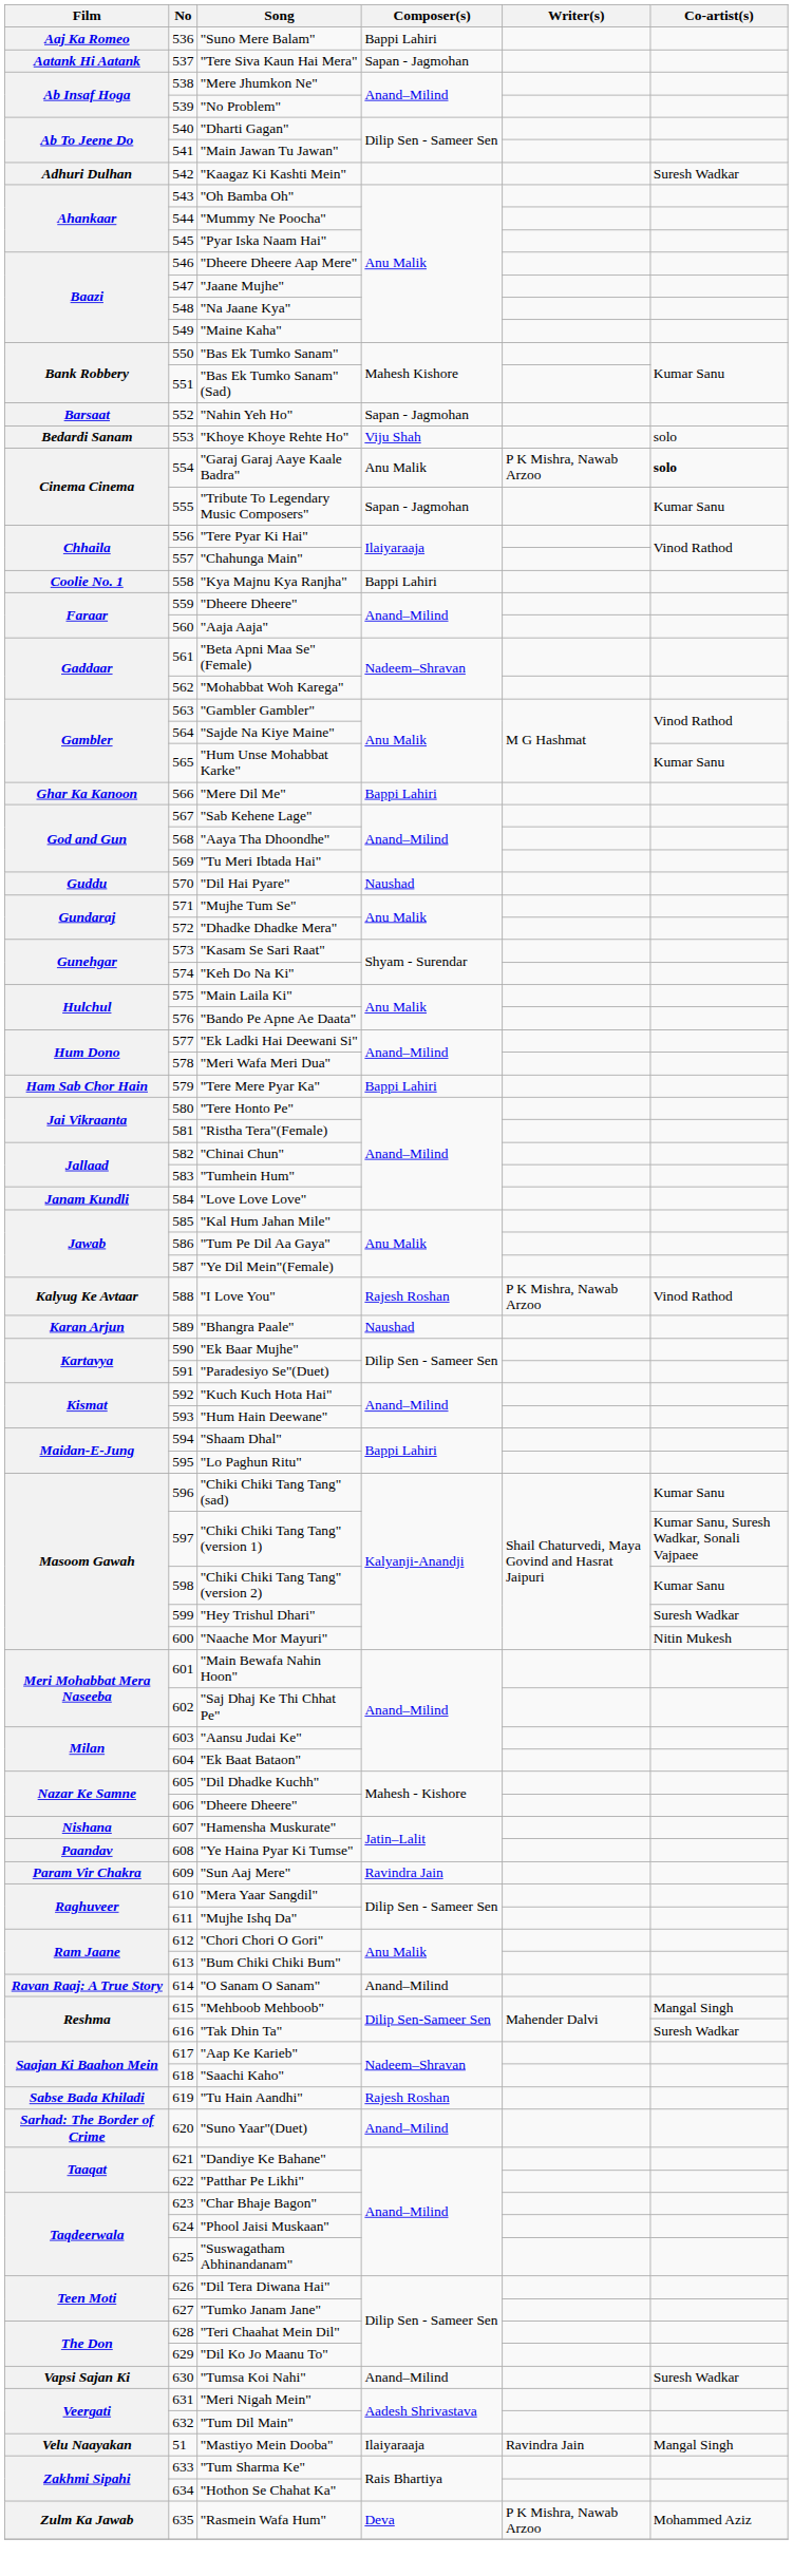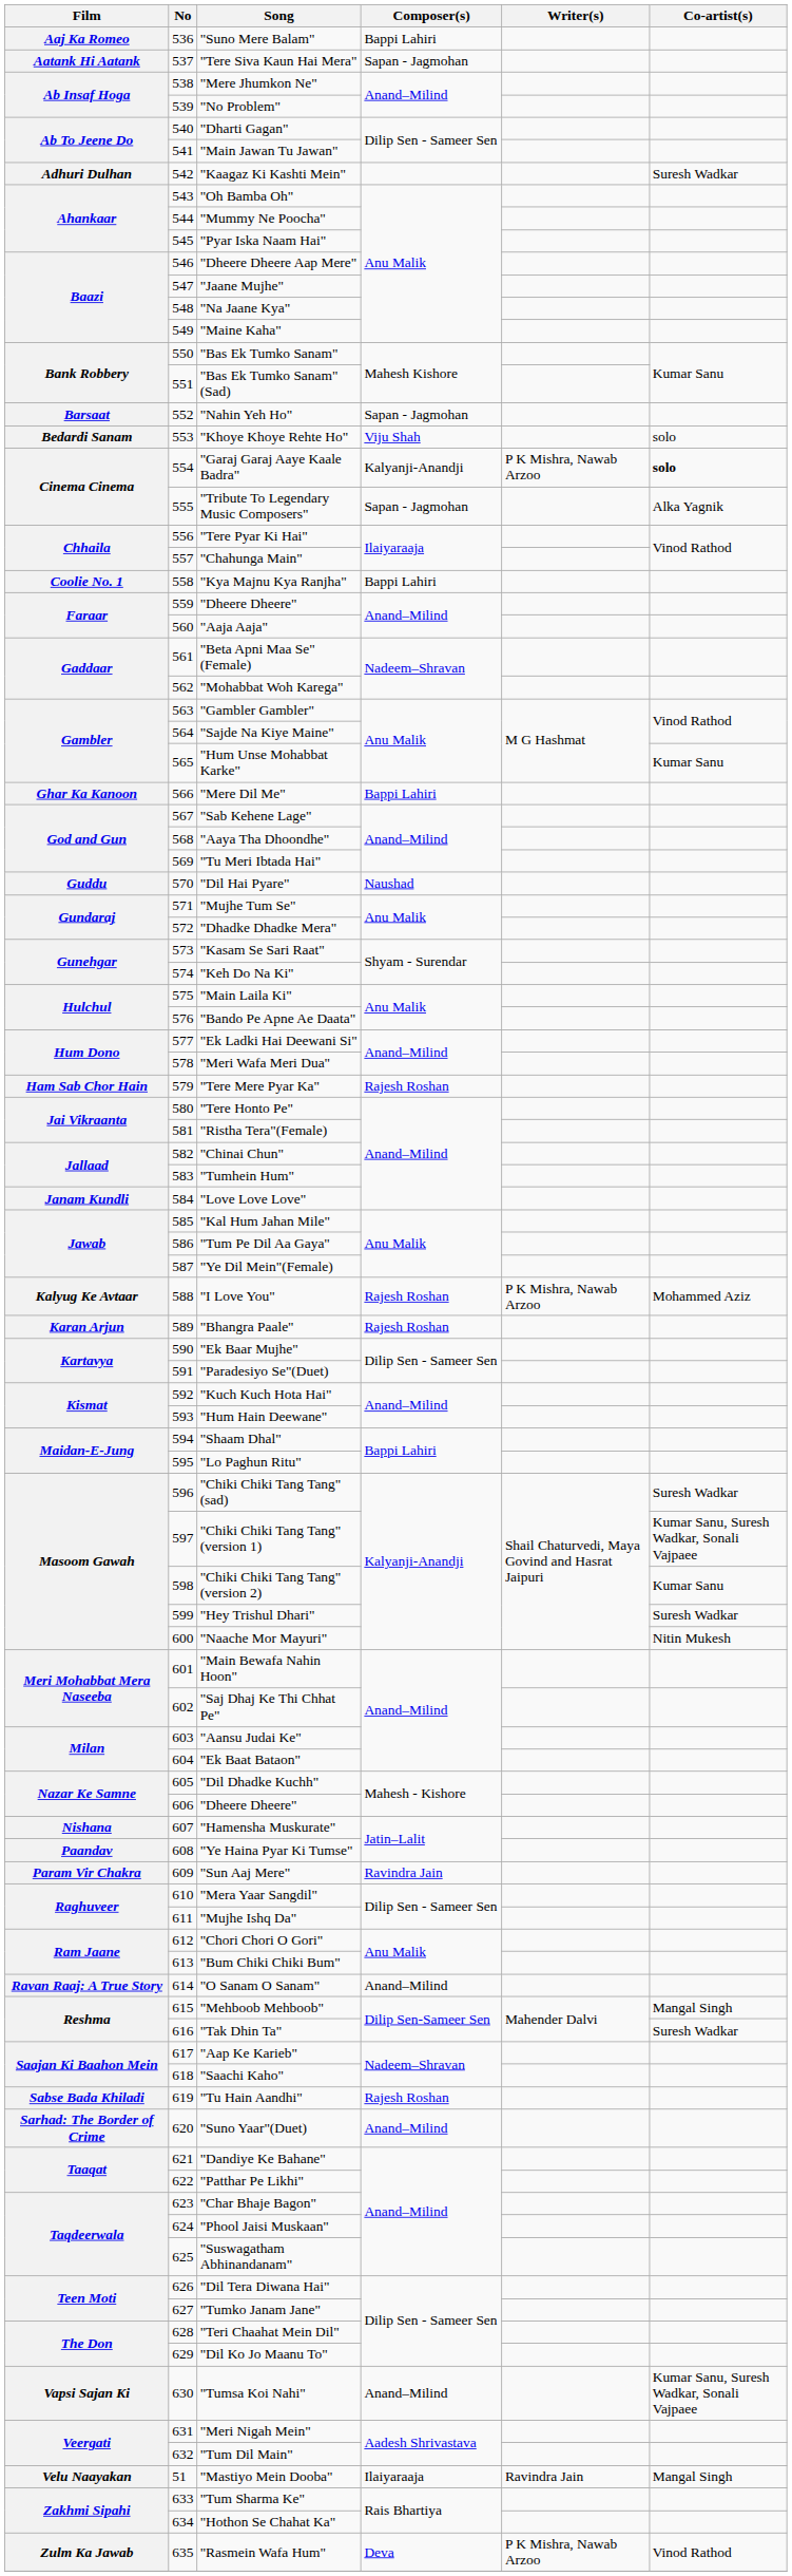 <table class="wikitable plainrowheaders" width="100%" textcolor:#000;">
 <tr>
 <th scope="col" width=21%><strong>Film</strong></th>
 <th><strong>No</strong></th>
 <th scope="col" width=21%><strong>Song</strong></th>
 <th scope="col" width=18%><strong>Composer(s)</strong></th>
 <th>Writer(s)</th>
 <th>Co-artist(s)</th>
 </tr>
 <tr>
 <th><a href='#'><em>Aaj Ka Romeo</em></a></th>
 <td>536</td>
 <td>"Suno Mere Balam"</td>
 <td>Bappi Lahiri</td>
 <td></td>
 <td></td>
 </tr>
 <tr>
 <th><em><a href='#'>Aatank Hi Aatank</a></em></th>
 <td>537</td>
 <td>"Tere Siva Kaun Hai Mera"</td>
 <td>Sapan - Jagmohan</td>
 <td></td>
 <td></td>
 </tr>
 <tr>
 <th rowspan="2"><em><a href='#'>Ab Insaf Hoga</a></em></th>
 <td>538</td>
 <td>"Mere Jhumkon Ne"</td>
 <td rowspan="2"><a href='#'>Anand–Milind</a></td>
 <td></td>
 <td></td>
 </tr>
 <tr>
 <td>539</td>
 <td>"No Problem"</td>
 <td></td>
 <td></td>
 </tr>
 <tr>
 <th rowspan="2"><a href='#'><em>Ab To Jeene Do</em></a></th>
 <td>540</td>
 <td>"Dharti Gagan"</td>
 <td rowspan="2">Dilip Sen - Sameer Sen</td>
 <td></td>
 <td></td>
 </tr>
 <tr>
 <td>541</td>
 <td>"Main Jawan Tu Jawan"</td>
 <td></td>
 <td></td>
 </tr>
 <tr>
 <th rowspan="1"><em>Adhuri Dulhan</em></th>
 <td>542</td>
 <td>"Kaagaz Ki Kashti Mein"</td>
 <td></td>
 <td></td>
 <td>Suresh Wadkar</td>
 </tr>
 <tr>
 <th rowspan="3"><em><a href='#'>Ahankaar</a></em></th>
 <td>543</td>
 <td>"Oh Bamba Oh"</td>
 <td rowspan="7"><a href='#'>Anu Malik</a></td>
 <td></td>
 <td></td>
 </tr>
 <tr>
 <td>544</td>
 <td>"Mummy Ne Poocha"</td>
 <td></td>
 <td></td>
 </tr>
 <tr>
 <td>545</td>
 <td>"Pyar Iska Naam Hai"</td>
 <td></td>
 <td></td>
 </tr>
 <tr>
 <th rowspan="4"><a href='#'><em>Baazi</em></a></th>
 <td>546</td>
 <td>"Dheere Dheere Aap Mere"</td>
 <td></td>
 <td></td>
 </tr>
 <tr>
 <td>547</td>
 <td>"Jaane Mujhe"</td>
 <td></td>
 <td></td>
 </tr>
 <tr>
 <td>548</td>
 <td>"Na Jaane Kya"</td>
 <td></td>
 <td></td>
 </tr>
 <tr>
 <td>549</td>
 <td>"Maine Kaha"</td>
 <td></td>
 <td></td>
 </tr>
 <tr>
 <th rowspan="2"><em>Bank Robbery</em></th>
 <td>550</td>
 <td>"Bas Ek Tumko Sanam"</td>
 <td rowspan="2">Mahesh Kishore</td>
 <td></td>
 <td rowspan=2>Kumar Sanu</td>
 </tr>
 <tr>
 <td>551</td>
 <td>"Bas Ek Tumko Sanam" (Sad)</td>
 <td></td>
 </tr>
 <tr>
 <th><a href='#'><em>Barsaat</em></a></th>
 <td>552</td>
 <td>"Nahin Yeh Ho"</td>
 <td>Sapan - Jagmohan</td>
 <td></td>
 <td></td>
 </tr>
 <tr>
 <th rowspan="1"><em>Bedardi Sanam</em></th>
 <td>553</td>
 <td>"Khoye Khoye Rehte Ho"</td>
 <td><a href='#'>Viju Shah</a></td>
 <td></td>
 <td>solo</td>
 </tr>
 <tr>
 <th rowspan="2"><em>Cinema Cinema</em></th>
 <td>554</td>
 <td>"Garaj Garaj Aaye Kaale Badra"</td>
-<td>Anu Malik</td>
+<td>Kalyanji-Anandji</td>
 <td>P K Mishra, Nawab Arzoo</td>
 <td><strong>solo</strong></td>
 </tr>
 <tr>
 <td>555</td>
 <td>"Tribute To Legendary Music Composers"</td>
 <td>Sapan - Jagmohan</td>
 <td></td>
-<td>Kumar Sanu</td>
+<td>Alka Yagnik</td>
 </tr>
 <tr>
 <th rowspan="2"><em><a href='#'>Chhaila</a></em></th>
 <td>556</td>
 <td>"Tere Pyar Ki Hai"</td>
 <td rowspan="2"><a href='#'>Ilaiyaraaja</a></td>
 <td></td>
 <td rowspan=2>Vinod Rathod</td>
 </tr>
 <tr>
 <td>557</td>
 <td>"Chahunga Main"</td>
 <td></td>
 </tr>
 <tr>
 <th><a href='#'><em>Coolie No. 1</em></a></th>
 <td>558</td>
 <td>"Kya Majnu Kya Ranjha"</td>
 <td>Bappi Lahiri</td>
 <td></td>
 <td></td>
 </tr>
 <tr>
 <th rowspan="2"><a href='#'><em>Faraar</em></a></th>
 <td>559</td>
 <td>"Dheere Dheere"</td>
 <td rowspan="2"><a href='#'>Anand–Milind</a></td>
 <td></td>
 <td></td>
 </tr>
 <tr>
 <td>560</td>
 <td>"Aaja Aaja"</td>
 <td></td>
 <td></td>
 </tr>
 <tr>
 <th rowspan="2"><a href='#'><em>Gaddaar</em></a></th>
 <td>561</td>
 <td>"Beta Apni Maa Se"(Female)</td>
 <td rowspan="2"><a href='#'>Nadeem–Shravan</a></td>
 <td></td>
 <td></td>
 </tr>
 <tr>
 <td>562</td>
 <td>"Mohabbat Woh Karega"</td>
 <td></td>
 <td></td>
 </tr>
 <tr>
 <th rowspan="3"><em><a href='#'>Gambler</a></em></th>
 <td>563</td>
 <td>"Gambler Gambler"</td>
 <td rowspan="3"><a href='#'>Anu Malik</a></td>
 <td rowspan=3>M G Hashmat</td>
 <td rowspan=2>Vinod Rathod</td>
 </tr>
 <tr>
 <td>564</td>
 <td>"Sajde Na Kiye Maine"</td>
 </tr>
 <tr>
 <td>565</td>
 <td>"Hum Unse Mohabbat Karke"</td>
 <td>Kumar Sanu</td>
 </tr>
 <tr>
 <th><a href='#'><em>Ghar Ka Kanoon</em></a></th>
 <td>566</td>
 <td>"Mere Dil Me"</td>
 <td><a href='#'>Bappi Lahiri</a></td>
 <td></td>
 <td></td>
 </tr>
 <tr>
 <th rowspan="3"><em><a href='#'>God and Gun</a></em></th>
 <td>567</td>
 <td>"Sab Kehene Lage"</td>
 <td rowspan="3"><a href='#'>Anand–Milind</a></td>
 <td></td>
 <td></td>
 </tr>
 <tr>
 <td>568</td>
 <td>"Aaya Tha Dhoondhe"</td>
 <td></td>
 <td></td>
 </tr>
 <tr>
 <td>569</td>
 <td>"Tu Meri Ibtada Hai"</td>
 <td></td>
 <td></td>
 </tr>
 <tr>
 <th><a href='#'><em>Guddu</em></a></th>
 <td>570</td>
 <td>"Dil Hai Pyare"</td>
 <td><a href='#'>Naushad</a></td>
 <td></td>
 <td></td>
 </tr>
 <tr>
 <th rowspan="2"><em><a href='#'>Gundaraj</a></em></th>
 <td>571</td>
 <td>"Mujhe Tum Se"</td>
 <td rowspan="2"><a href='#'>Anu Malik</a></td>
 <td></td>
 <td></td>
 </tr>
 <tr>
 <td>572</td>
 <td>"Dhadke Dhadke Mera"</td>
 <td></td>
 <td></td>
 </tr>
 <tr>
 <th rowspan="2"><em><a href='#'>Gunehgar</a></em></th>
 <td>573</td>
 <td>"Kasam Se Sari Raat"</td>
 <td rowspan="2">Shyam - Surendar</td>
 <td></td>
 <td></td>
 </tr>
 <tr>
 <td>574</td>
 <td>"Keh Do Na Ki"</td>
 <td></td>
 <td></td>
 </tr>
 <tr>
 <th rowspan="2"><a href='#'><em>Hulchul</em></a></th>
 <td>575</td>
 <td>"Main Laila Ki"</td>
 <td rowspan="2"><a href='#'>Anu Malik</a></td>
 <td></td>
 <td></td>
 </tr>
 <tr>
 <td>576</td>
 <td>"Bando Pe Apne Ae Daata"</td>
 <td></td>
 <td></td>
 </tr>
 <tr>
 <th rowspan="2"><a href='#'><em>Hum Dono</em></a></th>
 <td>577</td>
 <td>"Ek Ladki Hai Deewani Si"</td>
 <td rowspan="2"><a href='#'>Anand–Milind</a></td>
 <td></td>
 <td></td>
 </tr>
 <tr>
 <td>578</td>
 <td>"Meri Wafa Meri Dua"</td>
 <td></td>
 <td></td>
 </tr>
 <tr>
 <th><a href='#'><em>Ham Sab Chor Hain</em></a></th>
 <td>579</td>
 <td>"Tere Mere Pyar Ka"</td>
-<td><a href='#'>Bappi Lahiri</a></td>
+<td><a href='#'>Rajesh Roshan</a></td>
 <td></td>
 <td></td>
 </tr>
 <tr>
 <th rowspan="2"><em><a href='#'>Jai Vikraanta</a></em></th>
 <td>580</td>
 <td>"Tere Honto Pe"</td>
 <td rowspan="5"><a href='#'>Anand–Milind</a></td>
 <td></td>
 <td></td>
 </tr>
 <tr>
 <td>581</td>
 <td>"Ristha Tera"(Female)</td>
 <td></td>
 <td></td>
 </tr>
 <tr>
 <th rowspan="2"><em><a href='#'>Jallaad</a></em></th>
 <td>582</td>
 <td>"Chinai Chun"</td>
 <td></td>
 <td></td>
 </tr>
 <tr>
 <td>583</td>
 <td>"Tumhein Hum"</td>
 <td></td>
 <td></td>
 </tr>
 <tr>
 <th><em><a href='#'>Janam Kundli</a></em></th>
 <td>584</td>
 <td>"Love Love Love"</td>
 <td></td>
 <td></td>
 </tr>
 <tr>
 <th rowspan="3"><a href='#'><em>Jawab</em></a></th>
 <td>585</td>
 <td>"Kal Hum Jahan Mile"</td>
 <td rowspan="3"><a href='#'>Anu Malik</a></td>
 <td></td>
 <td></td>
 </tr>
 <tr>
 <td>586</td>
 <td>"Tum Pe Dil Aa Gaya"</td>
 <td></td>
 <td></td>
 </tr>
 <tr>
 <td>587</td>
 <td>"Ye Dil Mein"(Female)</td>
 <td></td>
 <td></td>
 </tr>
 <tr>
 <th><em>Kalyug Ke Avtaar</em></th>
 <td>588</td>
 <td>"I Love You"</td>
 <td><a href='#'>Rajesh Roshan</a></td>
 <td>P K Mishra, Nawab Arzoo</td>
-<td>Vinod Rathod</td>
+<td>Mohammed Aziz</td>
 </tr>
 <tr>
 <th><em><a href='#'>Karan Arjun</a></em></th>
 <td>589</td>
 <td>"Bhangra Paale"</td>
-<td><a href='#'>Naushad</a></td>
+<td><a href='#'>Rajesh Roshan</a></td>
 <td></td>
 <td></td>
 </tr>
 <tr>
 <th rowspan="2"><a href='#'><em>Kartavya</em></a></th>
 <td>590</td>
 <td>"Ek Baar Mujhe"</td>
 <td rowspan="2">Dilip Sen - Sameer Sen</td>
 <td></td>
 <td></td>
 </tr>
 <tr>
 <td>591</td>
 <td>"Paradesiyo Se"(Duet)</td>
 <td></td>
 <td></td>
 </tr>
 <tr>
 <th rowspan="2"><em><a href='#'>Kismat</a></em></th>
 <td>592</td>
 <td>"Kuch Kuch Hota Hai"</td>
 <td rowspan="2"><a href='#'>Anand–Milind</a></td>
 <td></td>
 <td></td>
 </tr>
 <tr>
 <td>593</td>
 <td>"Hum Hain Deewane"</td>
 <td></td>
 <td></td>
 </tr>
 <tr>
 <th rowspan="2"><em><a href='#'>Maidan-E-Jung</a></em></th>
 <td>594</td>
 <td>"Shaam Dhal"</td>
 <td rowspan="2"><a href='#'>Bappi Lahiri</a></td>
 <td></td>
 <td></td>
 </tr>
 <tr>
 <td>595</td>
 <td>"Lo Paghun Ritu"</td>
 <td></td>
 <td></td>
 </tr>
 <tr>
 <th rowspan="5"><em>Masoom Gawah</em></th>
 <td>596</td>
 <td>"Chiki Chiki Tang Tang" (sad)</td>
 <td rowspan="5"><a href='#'>Kalyanji-Anandji</a></td>
 <td rowspan=5>Shail Chaturvedi, Maya Govind and Hasrat Jaipuri</td>
-<td>Kumar Sanu</td>
+<td>Suresh Wadkar</td>
 </tr>
 <tr>
 <td>597</td>
 <td>"Chiki Chiki Tang Tang" (version 1)</td>
 <td>Kumar Sanu, Suresh Wadkar, Sonali Vajpaee</td>
 </tr>
 <tr>
 <td>598</td>
 <td>"Chiki Chiki Tang Tang" (version 2)</td>
 <td>Kumar Sanu</td>
 </tr>
 <tr>
 <td>599</td>
 <td>"Hey Trishul Dhari"</td>
 <td>Suresh Wadkar</td>
 </tr>
 <tr>
 <td>600</td>
 <td>"Naache Mor Mayuri"</td>
 <td>Nitin Mukesh</td>
 </tr>
 <tr>
 <th rowspan="2"><a href='#'><em>Meri Mohabbat Mera Naseeba</em></a></th>
 <td>601</td>
 <td>"Main Bewafa Nahin Hoon"</td>
 <td rowspan="4"><a href='#'>Anand–Milind</a></td>
 <td></td>
 <td></td>
 </tr>
 <tr>
 <td>602</td>
 <td>"Saj Dhaj Ke Thi Chhat Pe"</td>
 <td></td>
 <td></td>
 </tr>
 <tr>
 <th rowspan="2"><a href='#'><em>Milan</em></a></th>
 <td>603</td>
 <td>"Aansu Judai Ke"</td>
 <td></td>
 <td></td>
 </tr>
 <tr>
 <td>604</td>
 <td>"Ek Baat Bataon"</td>
 <td></td>
 <td></td>
 </tr>
 <tr>
 <th rowspan="2"><em><a href='#'>Nazar Ke Samne</a></em></th>
 <td>605</td>
 <td>"Dil Dhadke Kuchh"</td>
 <td rowspan="2">Mahesh - Kishore</td>
 <td></td>
 <td></td>
 </tr>
 <tr>
 <td>606</td>
 <td>"Dheere Dheere"</td>
 <td></td>
 <td></td>
 </tr>
 <tr>
 <th><a href='#'><em>Nishana</em></a></th>
 <td>607</td>
 <td>"Hamensha Muskurate"</td>
 <td rowspan="2"><a href='#'>Jatin–Lalit</a></td>
 <td></td>
 <td></td>
 </tr>
 <tr>
 <th><em><a href='#'>Paandav</a></em></th>
 <td>608</td>
 <td>"Ye Haina Pyar Ki Tumse"</td>
 <td></td>
 <td></td>
 </tr>
 <tr>
 <th><a href='#'><em>Param Vir Chakra</em></a></th>
 <td>609</td>
 <td>"Sun Aaj Mere"</td>
 <td><a href='#'>Ravindra Jain</a></td>
 <td></td>
 <td></td>
 </tr>
 <tr>
 <th rowspan="2"><em><a href='#'>Raghuveer</a></em></th>
 <td>610</td>
 <td>"Mera Yaar Sangdil"</td>
 <td rowspan="2">Dilip Sen - Sameer Sen</td>
 <td></td>
 <td></td>
 </tr>
 <tr>
 <td>611</td>
 <td>"Mujhe Ishq Da"</td>
 <td></td>
 <td></td>
 </tr>
 <tr>
 <th rowspan="2"><em><a href='#'>Ram Jaane</a></em></th>
 <td>612</td>
 <td>"Chori Chori O Gori"</td>
 <td rowspan="2"><a href='#'>Anu Malik</a></td>
 <td></td>
 <td></td>
 </tr>
 <tr>
 <td>613</td>
 <td>"Bum Chiki Chiki Bum"</td>
 <td></td>
 <td></td>
 </tr>
 <tr>
 <th><em><a href='#'>Ravan Raaj: A True Story</a></em></th>
 <td>614</td>
 <td>"O Sanam O Sanam"</td>
 <td>Anand–Milind</td>
 <td></td>
 <td></td>
 </tr>
 <tr>
 <th rowspan="2"><em>Reshma</em></th>
 <td>615</td>
 <td>"Mehboob Mehboob"</td>
 <td rowspan="2"><a href='#'>Dilip Sen-Sameer Sen</a></td>
 <td rowspan=2>Mahender Dalvi</td>
 <td>Mangal Singh</td>
 </tr>
 <tr>
 <td>616</td>
 <td>"Tak Dhin Ta"</td>
 <td>Suresh Wadkar</td>
 </tr>
 <tr>
 <th rowspan="2"><em><a href='#'>Saajan Ki Baahon Mein</a></em></th>
 <td>617</td>
 <td>"Aap Ke Karieb"</td>
 <td rowspan="2"><a href='#'>Nadeem–Shravan</a></td>
 <td></td>
 <td></td>
 </tr>
 <tr>
 <td>618</td>
 <td>"Saachi Kaho"</td>
 <td></td>
 <td></td>
 </tr>
 <tr>
 <th><em><a href='#'>Sabse Bada Khiladi</a></em></th>
 <td>619</td>
 <td>"Tu Hain Aandhi"</td>
 <td><a href='#'>Rajesh Roshan</a></td>
 <td></td>
 <td></td>
 </tr>
 <tr>
 <th><em><a href='#'>Sarhad: The Border of Crime</a></em></th>
 <td>620</td>
 <td>"Suno Yaar"(Duet)</td>
 <td><a href='#'>Anand–Milind</a></td>
 <td></td>
 <td></td>
 </tr>
 <tr>
 <th rowspan="2"><a href='#'><em>Taaqat</em></a></th>
 <td>621</td>
 <td>"Dandiye Ke Bahane"</td>
 <td rowspan="5"><a href='#'>Anand–Milind</a></td>
 <td></td>
 <td></td>
 </tr>
 <tr>
 <td>622</td>
 <td>"Patthar Pe Likhi"</td>
 <td></td>
 <td></td>
 </tr>
 <tr>
 <th rowspan="3"><em><a href='#'>Taqdeerwala</a></em></th>
 <td>623</td>
 <td>"Char Bhaje Bagon"</td>
 <td></td>
 <td></td>
 </tr>
 <tr>
 <td>624</td>
 <td>"Phool Jaisi Muskaan"</td>
 <td></td>
 <td></td>
 </tr>
 <tr>
 <td>625</td>
 <td>"Suswagatham Abhinandanam"</td>
 <td></td>
 <td></td>
 </tr>
 <tr>
 <th rowspan="2"><a href='#'><em>Teen Moti</em></a></th>
 <td>626</td>
 <td>"Dil Tera Diwana Hai"</td>
 <td rowspan="4">Dilip Sen - Sameer Sen</td>
 <td></td>
 <td></td>
 </tr>
 <tr>
 <td>627</td>
 <td>"Tumko Janam Jane"</td>
 <td></td>
 <td></td>
 </tr>
 <tr>
 <th rowspan="2"><a href='#'><em>The Don</em></a></th>
 <td>628</td>
 <td>"Teri Chaahat Mein Dil"</td>
 <td></td>
 <td></td>
 </tr>
 <tr>
 <td>629</td>
 <td>"Dil Ko Jo Maanu To"</td>
 <td></td>
 <td></td>
 </tr>
 <tr>
 <th><em>Vapsi Sajan Ki</em></th>
 <td>630</td>
 <td>"Tumsa Koi Nahi"</td>
 <td>Anand–Milind</td>
 <td></td>
-<td>Suresh Wadkar</td>
+<td>Kumar Sanu, Suresh Wadkar, Sonali Vajpaee</td>
 </tr>
 <tr>
 <th rowspan="2"><em><a href='#'>Veergati</a></em></th>
 <td>631</td>
 <td>"Meri Nigah Mein"</td>
 <td rowspan="2"><a href='#'>Aadesh Shrivastava</a></td>
 <td></td>
 <td></td>
 </tr>
 <tr>
 <td>632</td>
 <td>"Tum Dil Main"</td>
 <td></td>
 <td></td>
 </tr>
 <tr>
 <th rowspan=1><em>Velu Naayakan</em></th>
 <td>51</td>
 <td>"Mastiyo Mein Dooba"</td>
 <td>Ilaiyaraaja</td>
 <td>Ravindra Jain</td>
 <td>Mangal Singh</td>
 </tr>
 <tr>
 <th rowspan="2"><a href='#'><em>Zakhmi Sipahi</em></a></th>
 <td>633</td>
 <td>"Tum Sharma Ke"</td>
 <td rowspan="2">Rais Bhartiya</td>
 <td></td>
 <td></td>
 </tr>
 <tr>
 <td>634</td>
 <td>"Hothon Se Chahat Ka"</td>
 <td></td>
 <td></td>
 </tr>
 <tr>
 <th rowspan=1><em>Zulm Ka Jawab</em></th>
 <td>635</td>
 <td>"Rasmein Wafa Hum"</td>
 <td><a href='#'>Deva</a></td>
 <td>P K Mishra, Nawab Arzoo</td>
-<td>Mohammed Aziz</td>
+<td>Vinod Rathod</td>
 </tr>
 <tr>
 </tr>
 </table>
